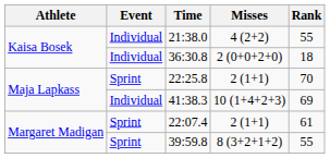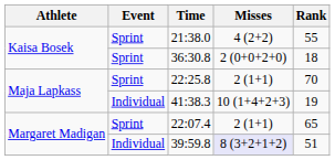 <table class="wikitable" style="font-size:90%">
 <tr>
 <th>Athlete</th>
 <th>Event</th>
 <th>Time</th>
 <th>Misses</th>
 <th>Rank</th>
 </tr>
 <tr align=center>
 <td align=left rowspan=2><a href='#'>Kaisa Bosek</a></td>
-<td align=left><a href='#'>Individual</a></td>
+<td align=left><a href='#'>Sprint</a></td>
 <td>21:38.0</td>
 <td>4 (2+2)</td>
 <td>55</td>
 </tr>
 <tr align=center>
-<td align=left><a href='#'>Individual</a></td>
+<td align=left><a href='#'>Sprint</a></td>
 <td>36:30.8</td>
 <td>2 (0+0+2+0)</td>
 <td>18</td>
 </tr>
 <tr align=center>
 <td align=left rowspan=2><a href='#'>Maja Lapkass</a></td>
 <td align=left><a href='#'>Sprint</a></td>
 <td>22:25.8</td>
 <td>2 (1+1)</td>
 <td>70</td>
 </tr>
 <tr align=center>
 <td align=left><a href='#'>Individual</a></td>
 <td>41:38.3</td>
 <td>10 (1+4+2+3)</td>
-<td>69</td>
+<td>19</td>
 </tr>
 <tr align=center>
 <td align=left rowspan=2><a href='#'>Margaret Madigan</a><br></td>
 <td align=left><a href='#'>Sprint</a></td>
 <td>22:07.4</td>
 <td>2 (1+1)</td>
-<td>61</td>
+<td>65</td>
 </tr>
 <tr align=center>
-<td align=left><a href='#'>Sprint</a></td>
+<td align=left><a href='#'>Individual</a></td>
 <td>39:59.8</td>
-<td>8 (3+2+1+2)</td>
-<td>55</td>
+<td style="background: lavender;">8 (3+2+1+2)</td>
+<td>51</td>
 </tr>
 </table>
